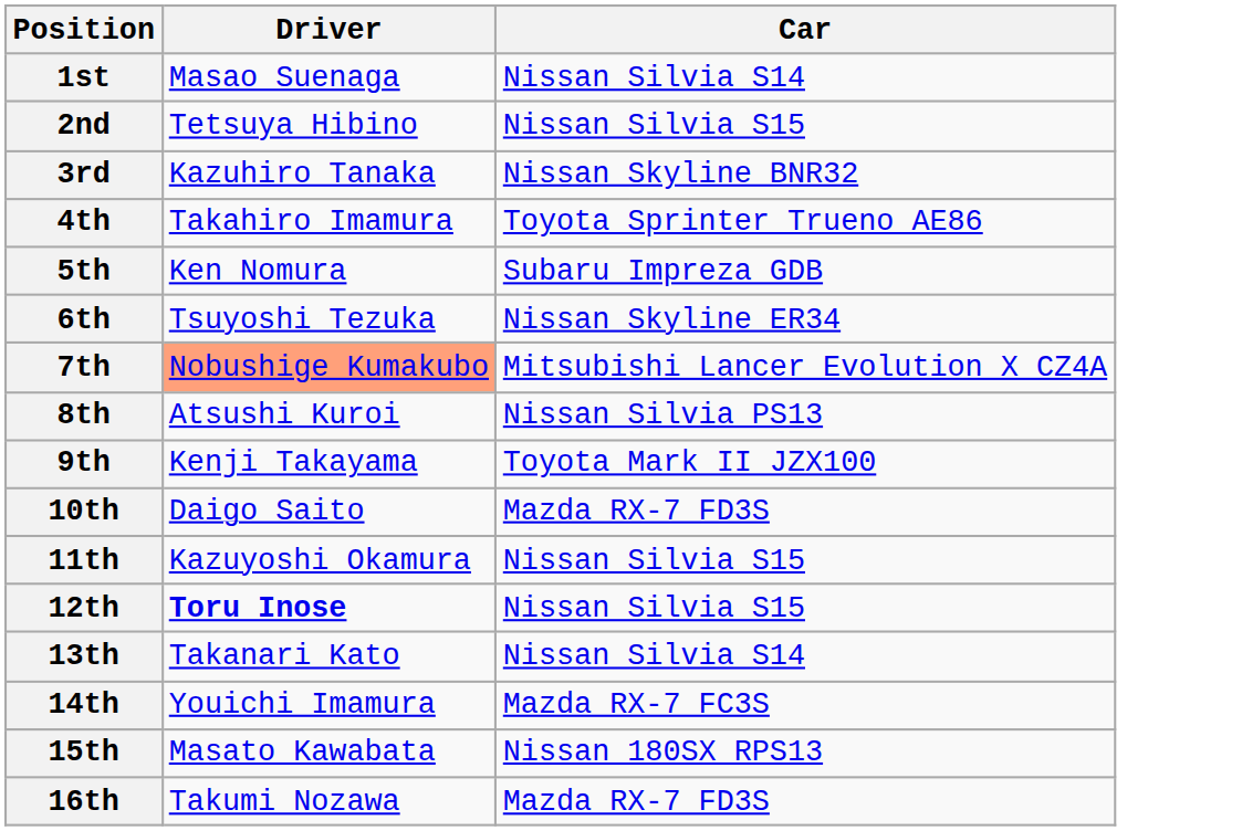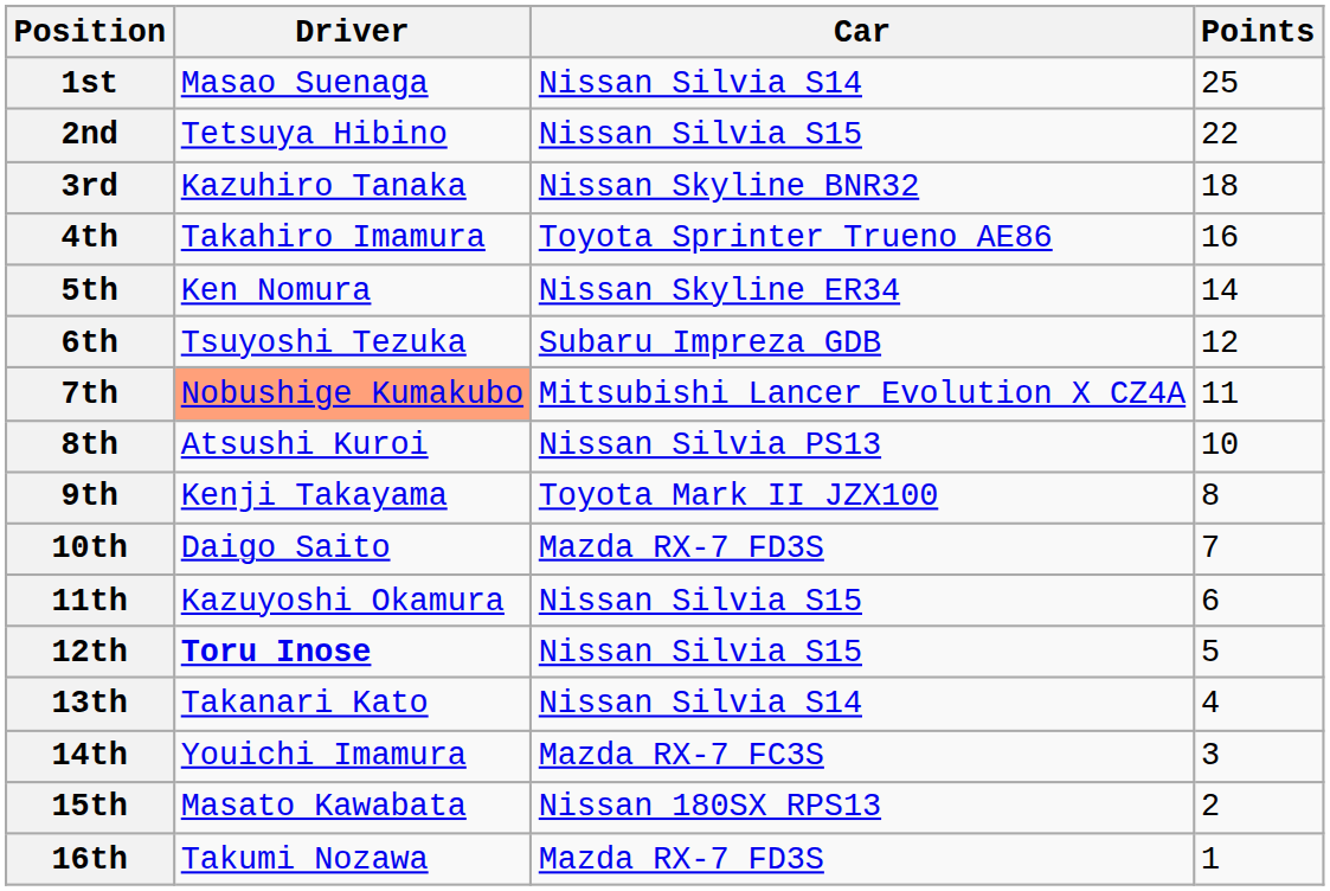 <table class="wikitable">
 <tr>
 <th>Position</th>
 <th>Driver</th>
 <th>Car</th>
+<th>Points</th>
 </tr>
 <tr>
 <th>1st</th>
 <td><a href='#'>Masao Suenaga</a></td>
 <td><a href='#'>Nissan Silvia S14</a></td>
+<td>25</td>
 </tr>
 <tr>
 <th>2nd</th>
 <td><a href='#'>Tetsuya Hibino</a></td>
 <td><a href='#'>Nissan Silvia S15</a></td>
+<td>22</td>
 </tr>
 <tr>
 <th>3rd</th>
 <td><a href='#'>Kazuhiro Tanaka</a></td>
 <td><a href='#'>Nissan Skyline BNR32</a></td>
+<td>18</td>
 </tr>
 <tr>
 <th>4th</th>
 <td><a href='#'>Takahiro Imamura</a></td>
 <td><a href='#'>Toyota Sprinter Trueno AE86</a></td>
+<td>16</td>
 </tr>
 <tr>
 <th>5th</th>
 <td><a href='#'>Ken Nomura</a></td>
-<td><a href='#'>Subaru Impreza GDB</a></td>
+<td><a href='#'>Nissan Skyline ER34</a></td>
+<td>14</td>
 </tr>
 <tr>
 <th>6th</th>
 <td><a href='#'>Tsuyoshi Tezuka</a></td>
-<td><a href='#'>Nissan Skyline ER34</a></td>
+<td><a href='#'>Subaru Impreza GDB</a></td>
+<td>12</td>
 </tr>
 <tr>
 <th>7th</th>
 <td style="background: lightsalmon;"><a href='#'>Nobushige Kumakubo</a></td>
 <td><a href='#'>Mitsubishi Lancer Evolution X CZ4A</a></td>
+<td>11</td>
 </tr>
 <tr>
 <th>8th</th>
 <td><a href='#'>Atsushi Kuroi</a></td>
 <td><a href='#'>Nissan Silvia PS13</a></td>
+<td>10</td>
 </tr>
 <tr>
 <th>9th</th>
 <td><a href='#'>Kenji Takayama</a></td>
 <td><a href='#'>Toyota Mark II JZX100</a></td>
+<td>8</td>
 </tr>
 <tr>
 <th>10th</th>
 <td><a href='#'>Daigo Saito</a></td>
 <td><a href='#'>Mazda RX-7 FD3S</a></td>
+<td>7</td>
 </tr>
 <tr>
 <th>11th</th>
 <td><a href='#'>Kazuyoshi Okamura</a></td>
 <td><a href='#'>Nissan Silvia S15</a></td>
+<td>6</td>
 </tr>
 <tr>
 <th>12th</th>
 <td><strong><a href='#'>Toru Inose</a></strong></td>
 <td><a href='#'>Nissan Silvia S15</a></td>
+<td>5</td>
 </tr>
 <tr>
 <th>13th</th>
 <td><a href='#'>Takanari Kato</a></td>
 <td><a href='#'>Nissan Silvia S14</a></td>
+<td>4</td>
 </tr>
 <tr>
 <th>14th</th>
 <td><a href='#'>Youichi Imamura</a></td>
 <td><a href='#'>Mazda RX-7 FC3S</a></td>
+<td>3</td>
 </tr>
 <tr>
 <th>15th</th>
 <td><a href='#'>Masato Kawabata</a></td>
 <td><a href='#'>Nissan 180SX RPS13</a></td>
+<td>2</td>
 </tr>
 <tr>
 <th>16th</th>
 <td><a href='#'>Takumi Nozawa</a></td>
 <td><a href='#'>Mazda RX-7 FD3S</a></td>
+<td>1</td>
 </tr>
 </table>
